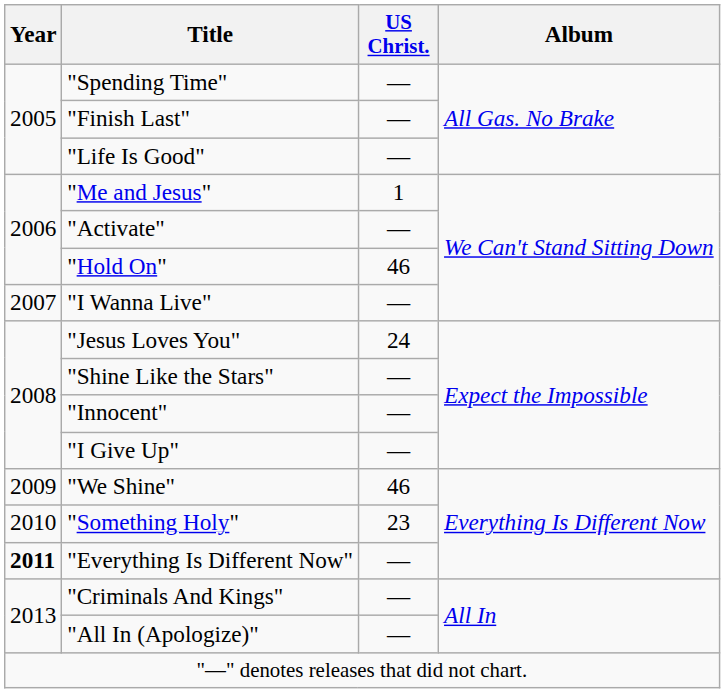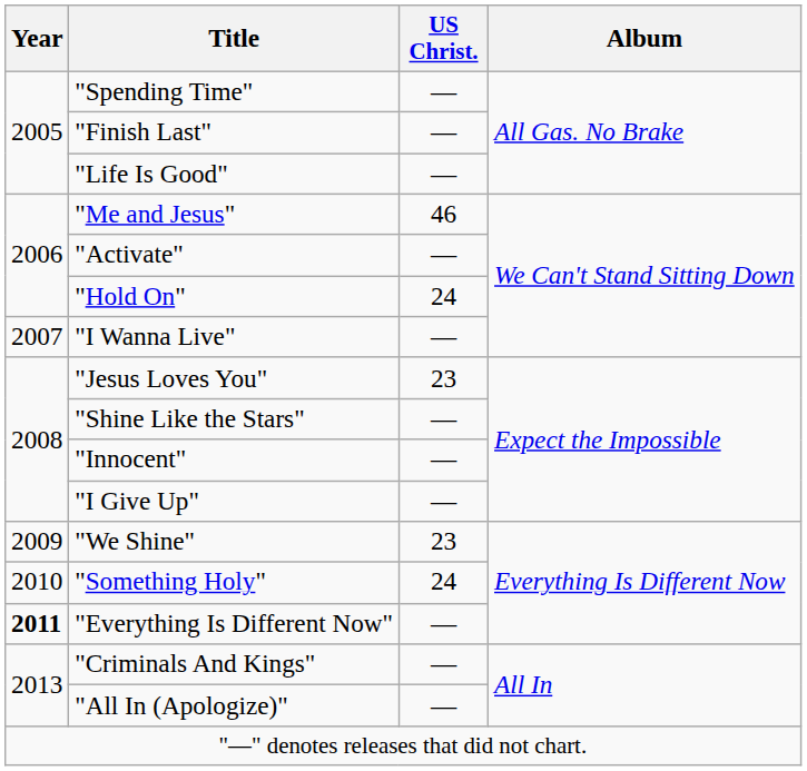 <table class="wikitable">
 <tr>
 <th>Year</th>
 <th>Title</th>
 <th style="font-size:90%;"><a href='#'>US Christ.</a><br></th>
 <th>Album</th>
 </tr>
 <tr>
 <td rowspan="3">2005</td>
 <td>"Spending Time"</td>
 <td style="width:3em;text-align:center">—</td>
 <td rowspan="3"><em><a href='#'>All Gas. No Brake</a></em></td>
 </tr>
 <tr>
 <td>"Finish Last"</td>
 <td style="text-align:center">—</td>
 </tr>
 <tr>
 <td>"Life Is Good"</td>
 <td style="text-align:center">—</td>
 </tr>
 <tr>
 <td rowspan="3">2006</td>
 <td>"<a href='#'>Me and Jesus</a>"</td>
-<td style="text-align:center">1</td>
+<td style="text-align:center">46</td>
 <td rowspan="4"><em><a href='#'>We Can't Stand Sitting Down</a></em></td>
 </tr>
 <tr>
 <td>"Activate"</td>
 <td style="text-align:center">—</td>
 </tr>
 <tr>
 <td>"<a href='#'>Hold On</a>"</td>
-<td style="text-align:center">46</td>
+<td style="text-align:center">24</td>
 </tr>
 <tr>
 <td>2007</td>
 <td>"I Wanna Live"</td>
 <td style="text-align:center">—</td>
 </tr>
 <tr>
 <td rowspan="4">2008</td>
 <td>"Jesus Loves You"</td>
-<td style="text-align:center">24</td>
+<td style="text-align:center">23</td>
 <td rowspan="4"><em><a href='#'>Expect the Impossible</a></em></td>
 </tr>
 <tr>
 <td>"Shine Like the Stars"</td>
 <td style="text-align:center">—</td>
 </tr>
 <tr>
 <td>"Innocent"</td>
 <td style="text-align:center">—</td>
 </tr>
 <tr>
 <td>"I Give Up"</td>
 <td style="text-align:center">—</td>
 </tr>
 <tr>
 <td>2009</td>
 <td style="text-align:left">"We Shine"</td>
-<td style="text-align:center">46</td>
+<td style="text-align:center">23</td>
 <td rowspan="3"><em><a href='#'>Everything Is Different Now</a></em></td>
 </tr>
 <tr>
 <td>2010</td>
 <td>"<a href='#'>Something Holy</a>"</td>
-<td style="text-align:center">23</td>
+<td style="text-align:center">24</td>
 </tr>
 <tr>
 <td><strong>2011</strong></td>
 <td>"Everything Is Different Now"</td>
 <td style="text-align:center">—</td>
 </tr>
 <tr>
 <td rowspan="2">2013</td>
 <td style="text-align:left">"Criminals And Kings"</td>
 <td style="text-align:center">—</td>
 <td rowspan="2"><em><a href='#'>All In</a></em></td>
 </tr>
 <tr>
 <td>"All In (Apologize)"</td>
 <td style="text-align:center">—</td>
 </tr>
 <tr>
 <td colspan="11" style="font-size:90%;text-align:center">"—" denotes releases that did not chart.</td>
 </tr>
 </table>
